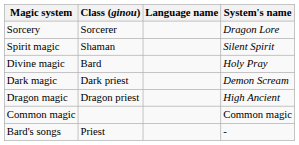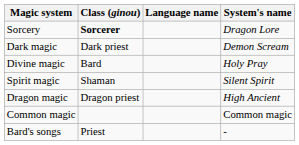 <table class="wikitable">
 <tr>
 <th>Magic system</th>
 <th>Class (<em>ginou</em>)</th>
 <th>Language name</th>
 <th>System's name</th>
 </tr>
 <tr>
 <td>Sorcery</td>
-<td>Sorcerer</td>
+<td><strong>Sorcerer</strong></td>
 <td></td>
 <td><em>Dragon Lore</em></td>
 </tr>
 <tr>
-<td>Spirit magic</td>
-<td>Shaman</td>
+<td>Dark magic</td>
+<td>Dark priest</td>
 <td></td>
-<td><em>Silent Spirit</em></td>
+<td><em>Demon Scream</em></td>
 </tr>
 <tr>
 <td>Divine magic</td>
 <td>Bard</td>
 <td></td>
 <td><em>Holy Pray</em></td>
 </tr>
 <tr>
-<td>Dark magic</td>
-<td>Dark priest</td>
+<td>Spirit magic</td>
+<td>Shaman</td>
 <td></td>
-<td><em>Demon Scream</em></td>
+<td><em>Silent Spirit</em></td>
 </tr>
 <tr>
 <td>Dragon magic</td>
 <td>Dragon priest</td>
 <td></td>
 <td><em>High Ancient</em></td>
 </tr>
 <tr>
 <td>Common magic</td>
 <td></td>
 <td></td>
 <td>Common magic</td>
 </tr>
 <tr>
 <td>Bard's songs</td>
 <td>Priest</td>
 <td></td>
 <td>-</td>
 </tr>
 </table>
